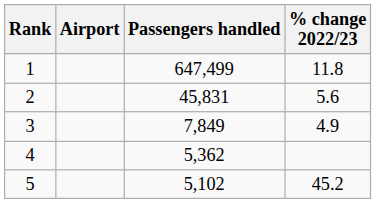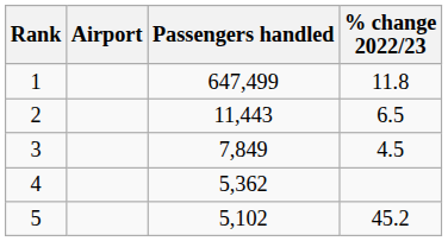 <table class="wikitable sortable">
 <tr style="background:lightgrey;">
 <th>Rank</th>
 <th>Airport</th>
 <th>Passengers handled</th>
 <th>% change<br>2022/23</th>
 </tr>
 <tr>
 <td align=center>1</td>
 <td></td>
 <td align=center>647,499</td>
 <td align=center> 11.8</td>
 </tr>
 <tr>
 <td align=center>2</td>
 <td></td>
-<td align=center>45,831</td>
-<td align=center> 5.6</td>
+<td align=center>11,443</td>
+<td align=center> 6.5</td>
 </tr>
 <tr>
 <td align=center>3</td>
 <td></td>
 <td align=center>7,849</td>
-<td align=center> 4.9</td>
+<td align=center> 4.5</td>
 </tr>
 <tr>
 <td align=center>4</td>
 <td></td>
 <td align=center>5,362</td>
 <td align=center></td>
 </tr>
 <tr>
 <td align=center>5</td>
 <td></td>
 <td align=center>5,102</td>
 <td align=center> 45.2</td>
 </tr>
 </table>
